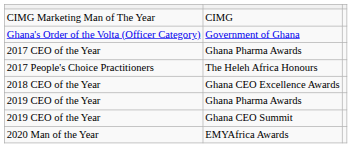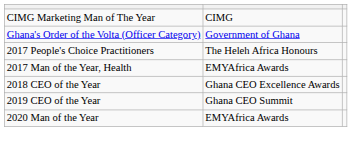 <table class="wikitable">
 <tr>
 <th></th>
 <th></th>
 <th></th>
 </tr>
 <tr>
 <td>CIMG Marketing Man of The Year</td>
 <td>CIMG</td>
 <td></td>
 </tr>
 <tr>
 <td><a href='#'>Ghana's Order of the Volta (Officer Category)</a></td>
 <td><a href='#'>Government of Ghana</a></td>
 <td></td>
 </tr>
 <tr>
-<td>2017 CEO of the Year</td>
-<td>Ghana Pharma Awards</td>
-<td></td>
-</tr>
-<tr>
 <td>2017 People's Choice Practitioners</td>
 <td>The Heleh Africa Honours</td>
 <td></td>
 </tr>
 <tr>
-<td>2018 CEO of the Year</td>
-<td>Ghana CEO Excellence Awards</td>
+<td>2017 Man of the Year, Health</td>
+<td>EMYAfrica Awards</td>
 <td></td>
 </tr>
 <tr>
-<td>2019 CEO of the Year</td>
-<td>Ghana Pharma Awards</td>
+<td>2018 CEO of the Year</td>
+<td>Ghana CEO Excellence Awards</td>
 <td></td>
 </tr>
 <tr>
 <td>2019 CEO of the Year</td>
 <td>Ghana CEO Summit</td>
 <td></td>
 </tr>
 <tr>
 <td>2020 Man of the Year</td>
 <td>EMYAfrica Awards</td>
 <td></td>
 </tr>
 </table>
